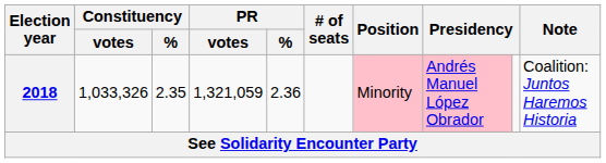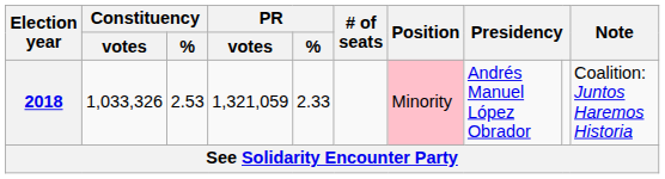 <table class="wikitable">
 <tr>
 <th rowspan="2">Election year</th>
 <th colspan="2">Constituency</th>
 <th colspan="2">PR</th>
 <th rowspan="2"># of seats</th>
 <th rowspan="2">Position</th>
 <th colspan="2" rowspan="2">Presidency</th>
 <th rowspan="2">Note</th>
 </tr>
 <tr>
 <th>votes</th>
 <th>%</th>
 <th>votes</th>
 <th>%</th>
 </tr>
 <tr>
 <th><a href='#'>2018</a></th>
 <td>1,033,326</td>
-<td>2.35</td>
+<td>2.53</td>
 <td>1,321,059</td>
-<td>2.36</td>
+<td>2.33</td>
 <td></td>
 <td style="background: pink;">Minority</td>
-<td style="background: pink;"><a href='#'>Andrés Manuel López Obrador</a></td>
+<td><a href='#'>Andrés Manuel López Obrador</a></td>
 <td></td>
 <td>Coalition: <em><a href='#'>Juntos Haremos Historia</a></em></td>
 </tr>
 <tr>
 <th colspan="10">See <a href='#'>Solidarity Encounter Party</a></th>
 </tr>
 </table>
